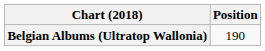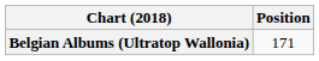 <table class="wikitable plainrowheaders" style="text-align:center">
 <tr>
 <th scope="col">Chart (2018)</th>
 <th scope="col">Position</th>
 </tr>
 <tr>
 <th scope="row">Belgian Albums (Ultratop Wallonia)</th>
-<td>190</td>
+<td>171</td>
 </tr>
 </table>
